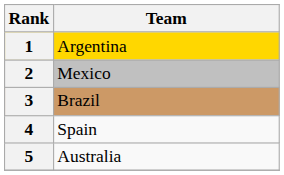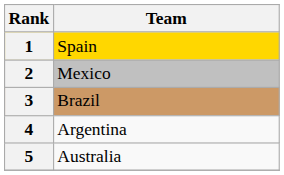 <table class="wikitable">
 <tr>
 <th>Rank</th>
 <th width=200px>Team</th>
 </tr>
 <tr bgcolor=gold>
 <th>1</th>
-<td> Argentina</td>
+<td> Spain</td>
 </tr>
 <tr bgcolor=silver>
 <th>2</th>
 <td> Mexico</td>
 </tr>
 <tr bgcolor=cc9966>
 <th>3</th>
 <td> Brazil</td>
 </tr>
 <tr>
 <th>4</th>
-<td> Spain</td>
+<td> Argentina</td>
 </tr>
 <tr>
 <th>5</th>
 <td> Australia</td>
 </tr>
 <tr>
 </tr>
 </table>
